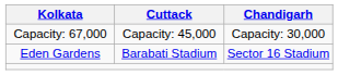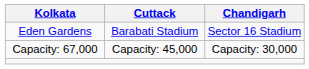 <table class="wikitable" style="text-align:center;margin:0 auto">
 <tr>
 <th width="33%"><a href='#'>Kolkata</a></th>
 <th width="33%"><a href='#'>Cuttack</a></th>
 <th width="33%"><a href='#'>Chandigarh</a></th>
 </tr>
 <tr>
+<td><a href='#'>Eden Gardens</a></td>
+<td><a href='#'>Barabati Stadium</a></td>
+<td><a href='#'>Sector 16 Stadium</a></td>
+</tr>
+<tr>
 <td>Capacity: 67,000</td>
 <td>Capacity: 45,000</td>
 <td>Capacity: 30,000</td>
 </tr>
 <tr>
-<td><a href='#'>Eden Gardens</a></td>
-<td><a href='#'>Barabati Stadium</a></td>
-<td><a href='#'>Sector 16 Stadium</a></td>
-</tr>
-<tr>
 <td colspan="3"></td>
 </tr>
 </table>
